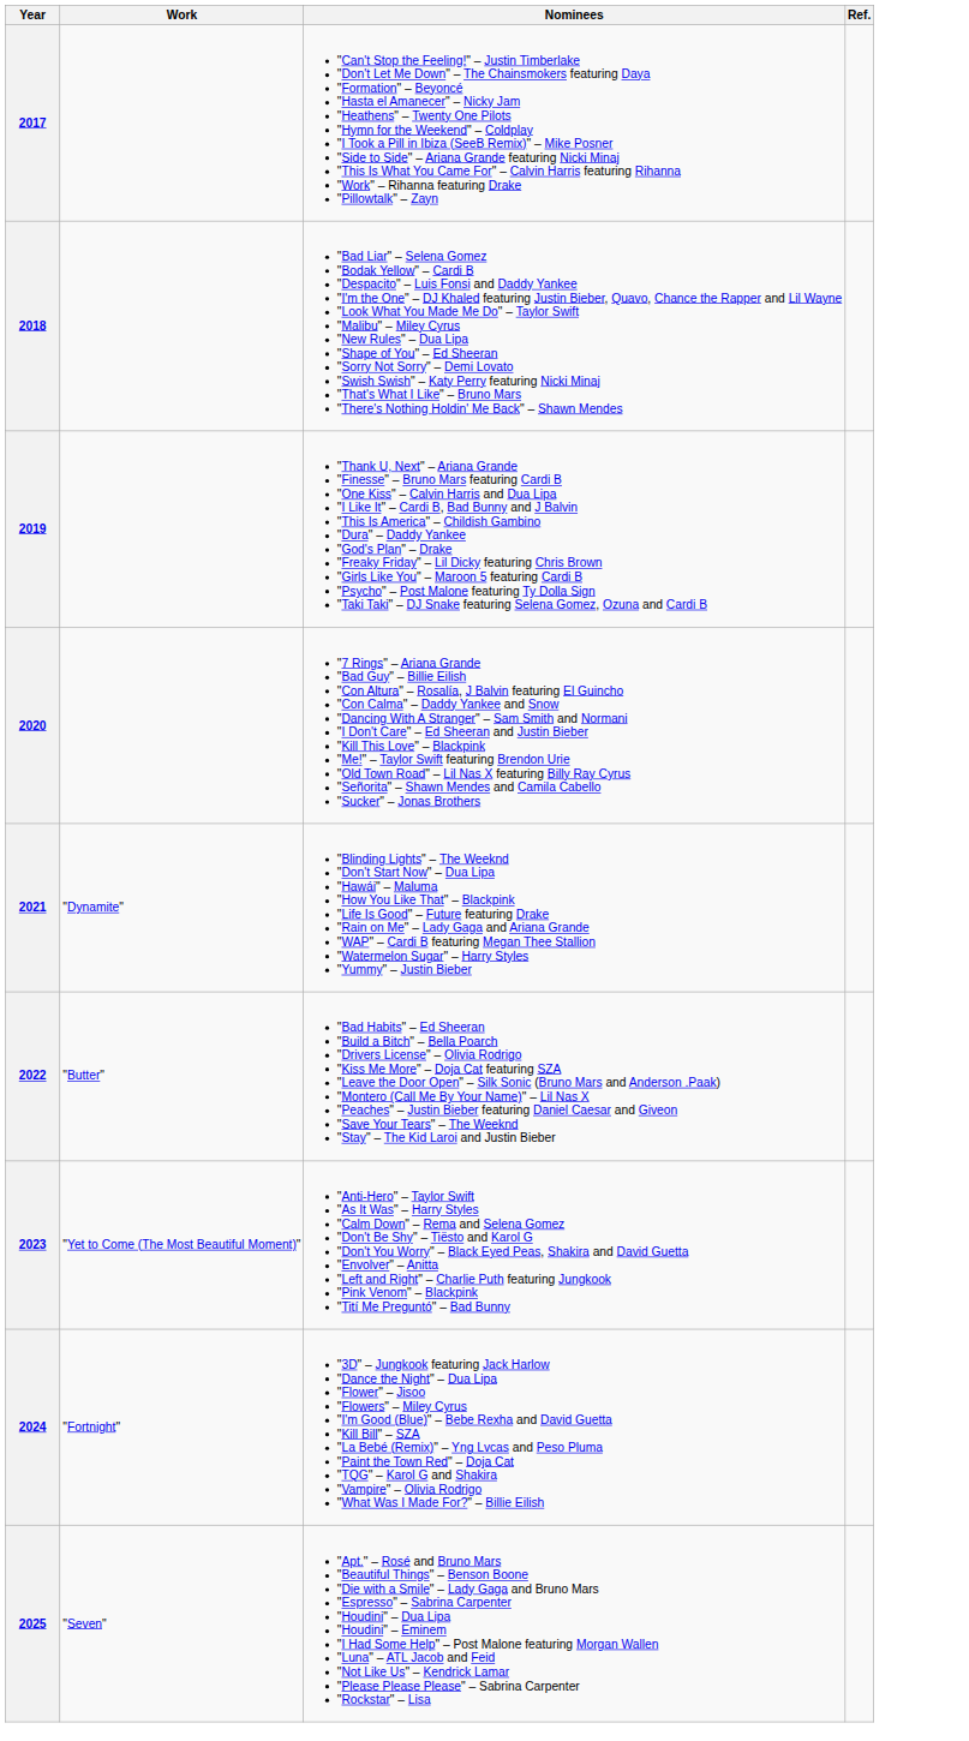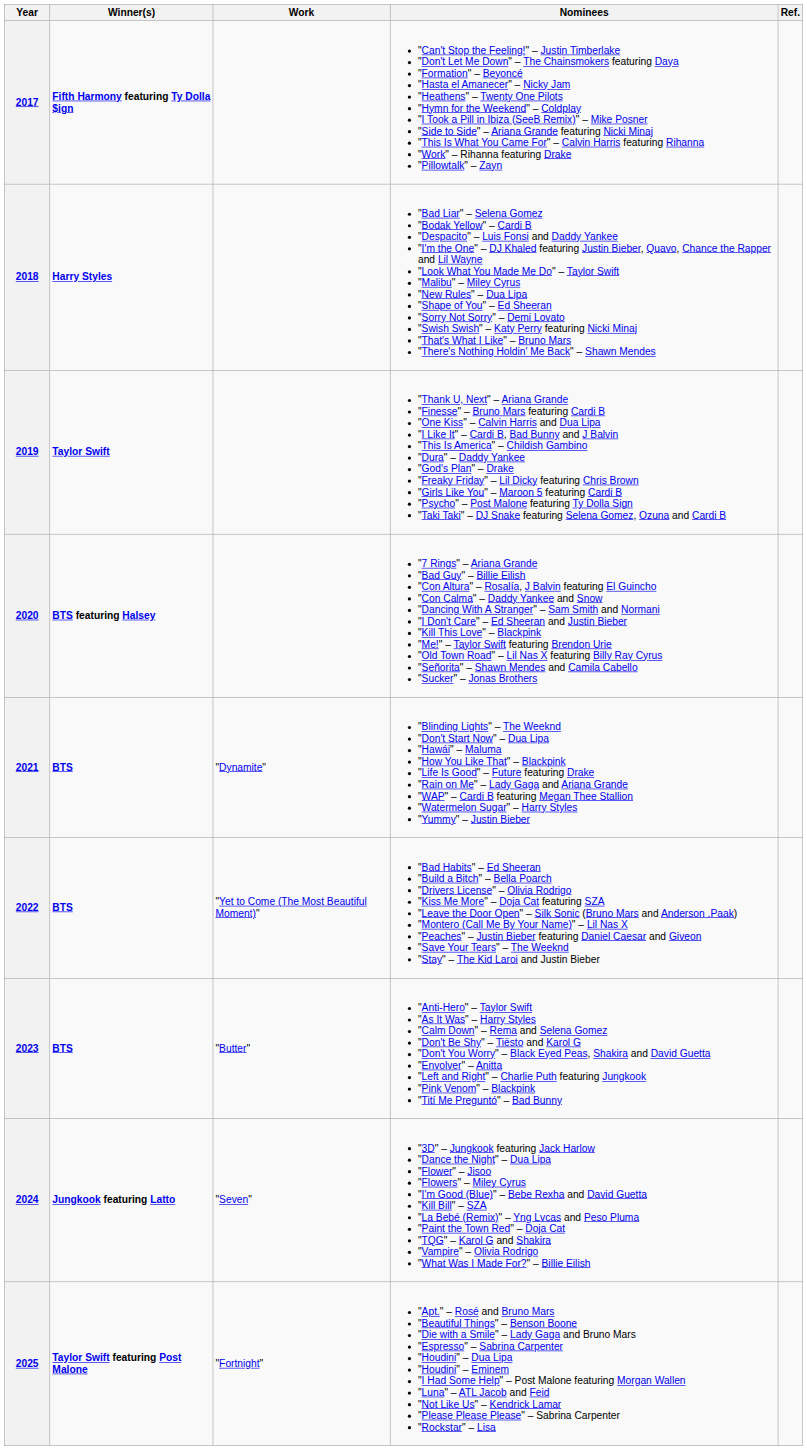 <table class="wikitable sortable">
 <tr>
 <th scope="col" style="width:4em;">Year</th>
+<th scope="col">Winner(s)</th>
 <th scope="col">Work</th>
 <th scope="col" class="unsortable">Nominees</th>
 <th scope="col" class="unsortable">Ref.</th>
 </tr>
 <tr>
 <th scope="row"><a href='#'>2017</a></th>
+<td> <strong><a href='#'>Fifth Harmony</a> featuring <a href='#'>Ty Dolla $ign</a></strong></td>
 <td></td>
 <td><br><ul><li>"<a href='#'>Can't Stop the Feeling!</a>" – <a href='#'>Justin Timberlake</a></li><li>"<a href='#'>Don't Let Me Down</a>" – <a href='#'>The Chainsmokers</a> featuring <a href='#'>Daya</a></li><li>"<a href='#'>Formation</a>" – <a href='#'>Beyoncé</a></li><li>"<a href='#'>Hasta el Amanecer</a>" – <a href='#'>Nicky Jam</a></li><li>"<a href='#'>Heathens</a>" – <a href='#'>Twenty One Pilots</a></li><li>"<a href='#'>Hymn for the Weekend</a>" – <a href='#'>Coldplay</a></li><li>"<a href='#'>I Took a Pill in Ibiza (SeeB Remix)</a>" – <a href='#'>Mike Posner</a></li><li>"<a href='#'>Side to Side</a>" – <a href='#'>Ariana Grande</a> featuring <a href='#'>Nicki Minaj</a></li><li>"<a href='#'>This Is What You Came For</a>" – <a href='#'>Calvin Harris</a> featuring <a href='#'>Rihanna</a></li><li>"<a href='#'>Work</a>" – Rihanna featuring <a href='#'>Drake</a></li><li>"<a href='#'>Pillowtalk</a>" – <a href='#'>Zayn</a></li></ul></td>
 <td style="text-align:center;"></td>
 </tr>
 <tr>
 <th scope="row"><a href='#'>2018</a></th>
+<td> <strong><a href='#'>Harry Styles</a></strong></td>
 <td></td>
 <td><br><ul><li>"<a href='#'>Bad Liar</a>" – <a href='#'>Selena Gomez</a></li><li>"<a href='#'>Bodak Yellow</a>" – <a href='#'>Cardi B</a></li><li>"<a href='#'>Despacito</a>" –  <a href='#'>Luis Fonsi</a> and <a href='#'>Daddy Yankee</a></li><li>"<a href='#'>I'm the One</a>" – <a href='#'>DJ Khaled</a> featuring <a href='#'>Justin Bieber</a>, <a href='#'>Quavo</a>, <a href='#'>Chance the Rapper</a> and <a href='#'>Lil Wayne</a></li><li>"<a href='#'>Look What You Made Me Do</a>" – <a href='#'>Taylor Swift</a></li><li>"<a href='#'>Malibu</a>" – <a href='#'>Miley Cyrus</a></li><li>"<a href='#'>New Rules</a>" – <a href='#'>Dua Lipa</a></li><li>"<a href='#'>Shape of You</a>" – <a href='#'>Ed Sheeran</a></li><li>"<a href='#'>Sorry Not Sorry</a>" – <a href='#'>Demi Lovato</a></li><li>"<a href='#'>Swish Swish</a>" – <a href='#'>Katy Perry</a> featuring <a href='#'>Nicki Minaj</a></li><li>"<a href='#'>That's What I Like</a>" – <a href='#'>Bruno Mars</a></li><li>"<a href='#'>There's Nothing Holdin' Me Back</a>" – <a href='#'>Shawn Mendes</a></li></ul></td>
 <td style="text-align:center;"></td>
 </tr>
 <tr>
 <th scope="row"><a href='#'>2019</a></th>
+<td> <strong><a href='#'>Taylor Swift</a></strong></td>
 <td></td>
 <td><br><ul><li>"<a href='#'>Thank U, Next</a>" – <a href='#'>Ariana Grande</a></li><li>"<a href='#'>Finesse</a>" – <a href='#'>Bruno Mars</a> featuring <a href='#'>Cardi B</a></li><li>"<a href='#'>One Kiss</a>" – <a href='#'>Calvin Harris</a> and <a href='#'>Dua Lipa</a></li><li>"<a href='#'>I Like It</a>" – <a href='#'>Cardi B</a>, <a href='#'>Bad Bunny</a> and <a href='#'>J Balvin</a></li><li>"<a href='#'>This Is America</a>" – <a href='#'>Childish Gambino</a></li><li>"<a href='#'>Dura</a>" – <a href='#'>Daddy Yankee</a></li><li>"<a href='#'>God's Plan</a>" – <a href='#'>Drake</a></li><li>"<a href='#'>Freaky Friday</a>" – <a href='#'>Lil Dicky</a> featuring <a href='#'>Chris Brown</a></li><li>"<a href='#'>Girls Like You</a>" – <a href='#'>Maroon 5</a> featuring <a href='#'>Cardi B</a></li><li>"<a href='#'>Psycho</a>" – <a href='#'>Post Malone</a> featuring <a href='#'>Ty Dolla Sign</a></li><li>"<a href='#'>Taki Taki</a>" – <a href='#'>DJ Snake</a> featuring <a href='#'>Selena Gomez</a>, <a href='#'>Ozuna</a> and <a href='#'>Cardi B</a></li></ul></td>
 <td style="text-align:center;"></td>
 </tr>
 <tr>
 <th scope="row"><a href='#'>2020</a></th>
+<td> <strong><a href='#'>BTS</a> featuring <a href='#'>Halsey</a></strong></td>
 <td></td>
 <td><br><ul><li>"<a href='#'>7 Rings</a>" – <a href='#'>Ariana Grande</a></li><li>"<a href='#'>Bad Guy</a>" – <a href='#'>Billie Eilish</a></li><li>"<a href='#'>Con Altura</a>" – <a href='#'>Rosalía</a>, <a href='#'>J Balvin</a> featuring <a href='#'>El Guincho</a></li><li>"<a href='#'>Con Calma</a>" – <a href='#'>Daddy Yankee</a> and <a href='#'>Snow</a></li><li>"<a href='#'>Dancing With A Stranger</a>" – <a href='#'>Sam Smith</a> and <a href='#'>Normani</a></li><li>"<a href='#'>I Don't Care</a>" – <a href='#'>Ed Sheeran</a> and <a href='#'>Justin Bieber</a></li><li>"<a href='#'>Kill This Love</a>" – <a href='#'>Blackpink</a></li><li>"<a href='#'>Me!</a>" – <a href='#'>Taylor Swift</a> featuring <a href='#'>Brendon Urie</a></li><li>"<a href='#'>Old Town Road</a>" – <a href='#'>Lil Nas X</a> featuring <a href='#'>Billy Ray Cyrus</a></li><li>"<a href='#'>Señorita</a>" – <a href='#'>Shawn Mendes</a> and <a href='#'>Camila Cabello</a></li><li>"<a href='#'>Sucker</a>" – <a href='#'>Jonas Brothers</a></li></ul></td>
 <td style="text-align:center;"><br></td>
 </tr>
 <tr>
 <th scope="row"><a href='#'>2021</a></th>
+<td> <strong><a href='#'>BTS</a></strong></td>
 <td>"<a href='#'>Dynamite</a>"</td>
 <td><br><ul><li>"<a href='#'>Blinding Lights</a>" – <a href='#'>The Weeknd</a></li><li>"<a href='#'>Don't Start Now</a>" – <a href='#'>Dua Lipa</a></li><li>"<a href='#'>Hawái</a>" – <a href='#'>Maluma</a></li><li>"<a href='#'>How You Like That</a>" – <a href='#'>Blackpink</a></li><li>"<a href='#'>Life Is Good</a>" – <a href='#'>Future</a> featuring <a href='#'>Drake</a></li><li>"<a href='#'>Rain on Me</a>" – <a href='#'>Lady Gaga</a> and <a href='#'>Ariana Grande</a></li><li>"<a href='#'>WAP</a>" – <a href='#'>Cardi B</a> featuring <a href='#'>Megan Thee Stallion</a></li><li>"<a href='#'>Watermelon Sugar</a>" – <a href='#'>Harry Styles</a></li><li>"<a href='#'>Yummy</a>" – <a href='#'>Justin Bieber</a></li></ul></td>
 <td style="text-align:center;"></td>
 </tr>
 <tr>
 <th scope="row"><a href='#'>2022</a></th>
-<td>"<a href='#'>Butter</a>"</td>
+<td> <strong><a href='#'>BTS</a></strong></td>
+<td>"<a href='#'>Yet to Come (The Most Beautiful Moment)</a>"</td>
 <td><br><ul><li>"<a href='#'>Bad Habits</a>" – <a href='#'>Ed Sheeran</a></li><li>"<a href='#'>Build a Bitch</a>" – <a href='#'>Bella Poarch</a></li><li>"<a href='#'>Drivers License</a>" – <a href='#'>Olivia Rodrigo</a></li><li>"<a href='#'>Kiss Me More</a>" – <a href='#'>Doja Cat</a> featuring <a href='#'>SZA</a></li><li>"<a href='#'>Leave the Door Open</a>" – <a href='#'>Silk Sonic</a> (<a href='#'>Bruno Mars</a> and <a href='#'>Anderson .Paak</a>)</li><li>"<a href='#'>Montero (Call Me By Your Name)</a>" – <a href='#'>Lil Nas X</a></li><li>"<a href='#'>Peaches</a>" – <a href='#'>Justin Bieber</a> featuring <a href='#'>Daniel Caesar</a> and <a href='#'>Giveon</a></li><li>"<a href='#'>Save Your Tears</a>" – <a href='#'>The Weeknd</a></li><li>"<a href='#'>Stay</a>" – <a href='#'>The Kid Laroi</a> and Justin Bieber</li></ul></td>
 <td style="text-align:center;"></td>
 </tr>
 <tr>
 <th scope="row"><a href='#'>2023</a></th>
-<td>"<a href='#'>Yet to Come (The Most Beautiful Moment)</a>"</td>
+<td> <strong><a href='#'>BTS</a></strong></td>
+<td>"<a href='#'>Butter</a>"</td>
 <td><br><ul><li>"<a href='#'>Anti-Hero</a>" – <a href='#'>Taylor Swift</a></li><li>"<a href='#'>As It Was</a>" – <a href='#'>Harry Styles</a></li><li>"<a href='#'>Calm Down</a>" – <a href='#'>Rema</a> and <a href='#'>Selena Gomez</a></li><li>"<a href='#'>Don't Be Shy</a>" – <a href='#'>Tiësto</a> and <a href='#'>Karol G</a></li><li>"<a href='#'>Don't You Worry</a>" – <a href='#'>Black Eyed Peas</a>, <a href='#'>Shakira</a> and <a href='#'>David Guetta</a></li><li>"<a href='#'>Envolver</a>" – <a href='#'>Anitta</a></li><li>"<a href='#'>Left and Right</a>" – <a href='#'>Charlie Puth</a> featuring <a href='#'>Jungkook</a></li><li>"<a href='#'>Pink Venom</a>" – <a href='#'>Blackpink</a></li><li>"<a href='#'>Tití Me Preguntó</a>" – <a href='#'>Bad Bunny</a></li></ul></td>
 <td style="text-align:center;"></td>
 </tr>
 <tr>
 <th scope="row"><a href='#'>2024</a></th>
-<td>"<a href='#'>Fortnight</a>"</td>
+<td> <strong><a href='#'>Jungkook</a> featuring <a href='#'>Latto</a></strong></td>
+<td>"<a href='#'>Seven</a>"</td>
 <td><br><ul><li>"<a href='#'>3D</a>" – <a href='#'>Jungkook</a> featuring <a href='#'>Jack Harlow</a></li><li>"<a href='#'>Dance the Night</a>" – <a href='#'>Dua Lipa</a></li><li>"<a href='#'>Flower</a>" – <a href='#'>Jisoo</a></li><li>"<a href='#'>Flowers</a>" – <a href='#'>Miley Cyrus</a></li><li>"<a href='#'>I'm Good (Blue)</a>" – <a href='#'>Bebe Rexha</a> and <a href='#'>David Guetta</a></li><li>"<a href='#'>Kill Bill</a>" – <a href='#'>SZA</a></li><li>"<a href='#'>La Bebé (Remix)</a>" – <a href='#'>Yng Lvcas</a> and <a href='#'>Peso Pluma</a></li><li>"<a href='#'>Paint the Town Red</a>" – <a href='#'>Doja Cat</a></li><li>"<a href='#'>TQG</a>" – <a href='#'>Karol G</a> and <a href='#'>Shakira</a></li><li>"<a href='#'>Vampire</a>" – <a href='#'>Olivia Rodrigo</a></li><li>"<a href='#'>What Was I Made For?</a>" – <a href='#'>Billie Eilish</a></li></ul></td>
 <td style="text-align:center;"></td>
 </tr>
 <tr>
 <th scope="row"><a href='#'>2025</a></th>
-<td>"<a href='#'>Seven</a>"</td>
+<td> <strong><a href='#'>Taylor Swift</a> featuring <a href='#'>Post Malone</a></strong></td>
+<td>"<a href='#'>Fortnight</a>"</td>
 <td><br><ul><li>"<a href='#'>Apt.</a>" – <a href='#'>Rosé</a> and <a href='#'>Bruno Mars</a></li><li>"<a href='#'>Beautiful Things</a>" – <a href='#'>Benson Boone</a></li><li>"<a href='#'>Die with a Smile</a>" – <a href='#'>Lady Gaga</a> and Bruno Mars</li><li>"<a href='#'>Espresso</a>" – <a href='#'>Sabrina Carpenter</a></li><li>"<a href='#'>Houdini</a>" – <a href='#'>Dua Lipa</a></li><li>"<a href='#'>Houdini</a>" – <a href='#'>Eminem</a></li><li>"<a href='#'>I Had Some Help</a>" – Post Malone featuring <a href='#'>Morgan Wallen</a></li><li>"<a href='#'>Luna</a>" – <a href='#'>ATL Jacob</a> and <a href='#'>Feid</a></li><li>"<a href='#'>Not Like Us</a>" – <a href='#'>Kendrick Lamar</a></li><li>"<a href='#'>Please Please Please</a>" – Sabrina Carpenter</li><li>"<a href='#'>Rockstar</a>" – <a href='#'>Lisa</a></li></ul></td>
 <td style="text-align:center"></td>
 </tr>
 </table>
